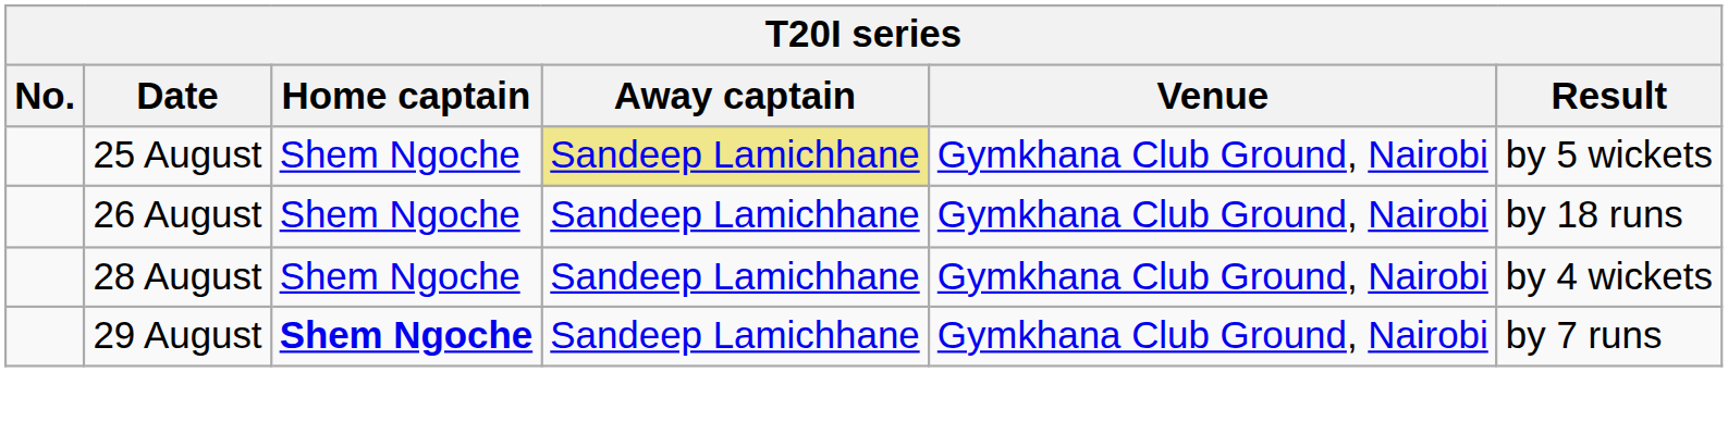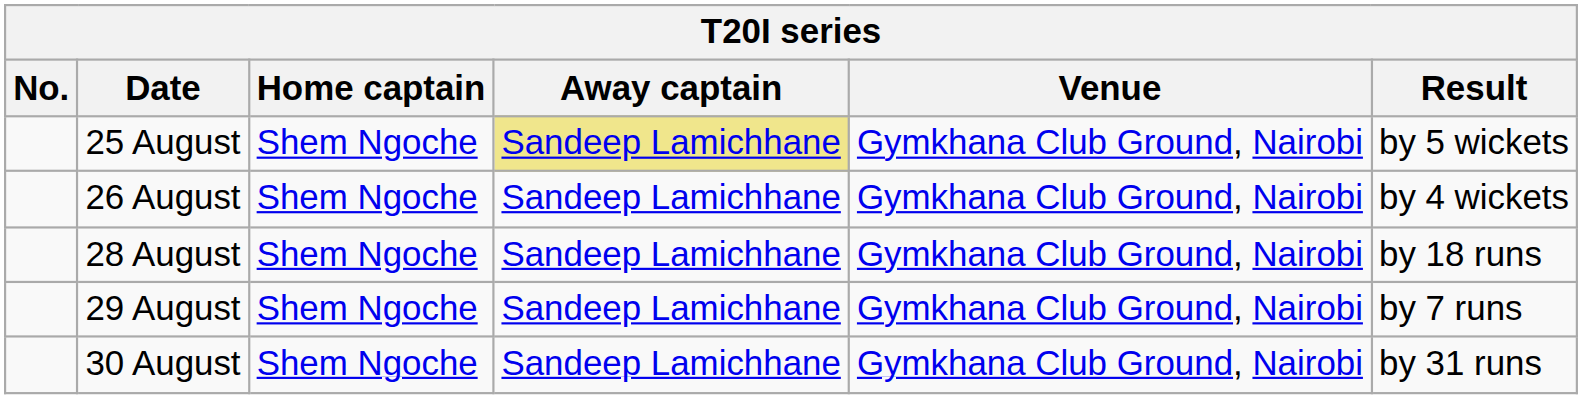 <table class="wikitable">
 <tr>
 <th colspan="6">T20I series</th>
 </tr>
 <tr>
 <th>No.</th>
 <th>Date</th>
 <th>Home captain</th>
 <th>Away captain</th>
 <th>Venue</th>
 <th>Result</th>
 </tr>
 <tr>
 <td></td>
 <td>25 August</td>
 <td><a href='#'>Shem Ngoche</a></td>
 <td style="background: khaki;"><a href='#'>Sandeep Lamichhane</a></td>
 <td><a href='#'>Gymkhana Club Ground</a>, <a href='#'>Nairobi</a></td>
 <td> by 5 wickets</td>
 </tr>
 <tr>
 <td></td>
 <td>26 August</td>
 <td><a href='#'>Shem Ngoche</a></td>
 <td><a href='#'>Sandeep Lamichhane</a></td>
 <td><a href='#'>Gymkhana Club Ground</a>, <a href='#'>Nairobi</a></td>
-<td> by 18 runs</td>
+<td> by 4 wickets</td>
 </tr>
 <tr>
 <td></td>
 <td>28 August</td>
 <td><a href='#'>Shem Ngoche</a></td>
 <td><a href='#'>Sandeep Lamichhane</a></td>
 <td><a href='#'>Gymkhana Club Ground</a>, <a href='#'>Nairobi</a></td>
-<td> by 4 wickets</td>
+<td> by 18 runs</td>
 </tr>
 <tr>
 <td></td>
 <td>29 August</td>
-<td><strong><a href='#'>Shem Ngoche</a></strong></td>
+<td><a href='#'>Shem Ngoche</a></td>
 <td><a href='#'>Sandeep Lamichhane</a></td>
 <td><a href='#'>Gymkhana Club Ground</a>, <a href='#'>Nairobi</a></td>
 <td> by 7 runs</td>
 </tr>
+<tr>
+<td></td>
+<td>30 August</td>
+<td><a href='#'>Shem Ngoche</a></td>
+<td><a href='#'>Sandeep Lamichhane</a></td>
+<td><a href='#'>Gymkhana Club Ground</a>, <a href='#'>Nairobi</a></td>
+<td> by 31 runs</td>
+</tr>
 </table>
